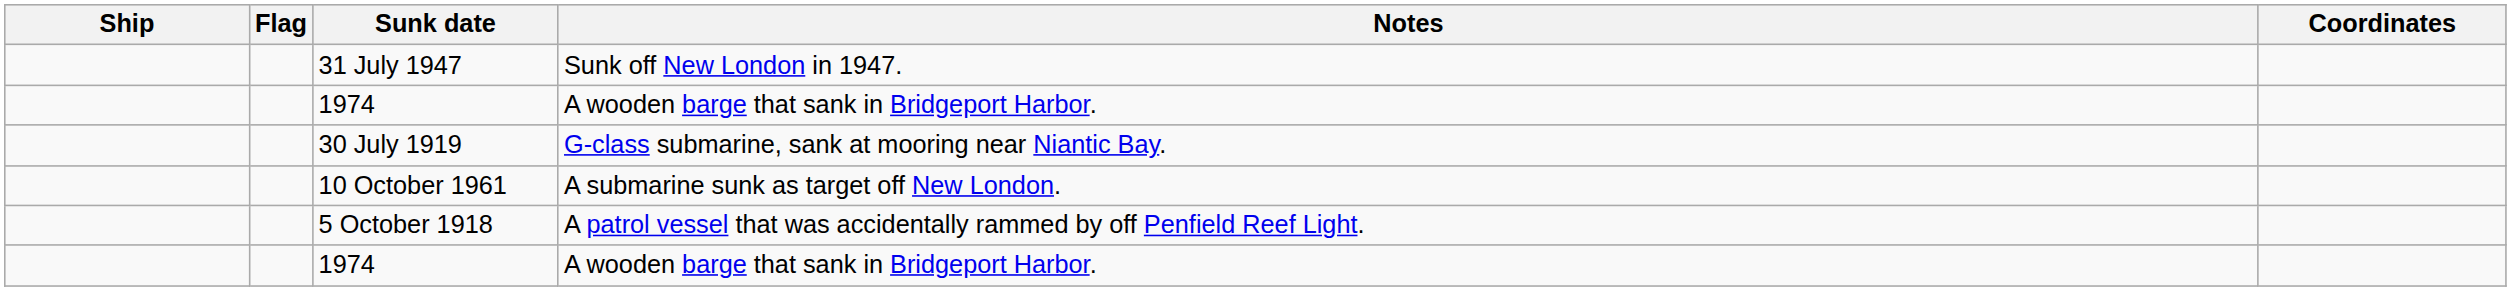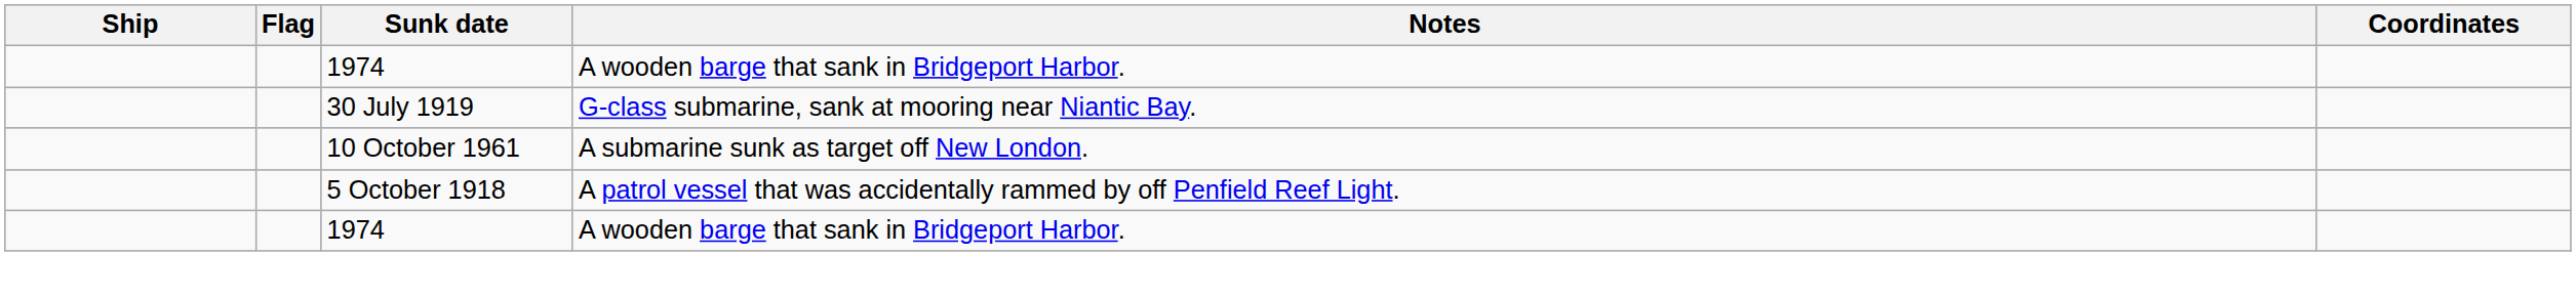 <table class=wikitable | style = "width:100%">
 <tr>
 <th style="width:10%">Ship</th>
 <th>Flag</th>
 <th style="width:10%">Sunk date</th>
 <th style="width:70%">Notes</th>
 <th style="width:10%">Coordinates</th>
-</tr>
-<tr>
-<td></td>
-<td></td>
-<td>31 July 1947</td>
-<td>Sunk off <a href='#'>New London</a> in 1947.</td>
-<td></td>
 </tr>
 <tr>
 <td></td>
 <td></td>
 <td>1974</td>
 <td>A wooden <a href='#'>barge</a> that sank in <a href='#'>Bridgeport Harbor</a>.</td>
 <td></td>
 </tr>
 <tr>
 <td></td>
 <td></td>
 <td>30 July 1919</td>
 <td><a href='#'>G-class</a> submarine, sank at mooring near <a href='#'>Niantic Bay</a>.</td>
 <td></td>
 </tr>
 <tr>
 <td></td>
 <td></td>
 <td>10 October 1961</td>
 <td>A submarine sunk as target off <a href='#'>New London</a>.</td>
 <td></td>
 </tr>
 <tr>
 <td></td>
 <td></td>
 <td>5 October 1918</td>
 <td>A <a href='#'>patrol vessel</a> that was accidentally rammed by  off <a href='#'>Penfield Reef Light</a>.</td>
 <td></td>
 </tr>
 <tr>
 <td></td>
 <td></td>
 <td>1974</td>
 <td>A wooden <a href='#'>barge</a> that sank in <a href='#'>Bridgeport Harbor</a>.</td>
 <td></td>
 </tr>
 </table>
